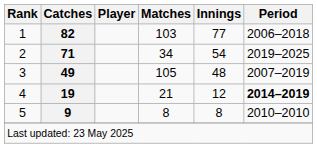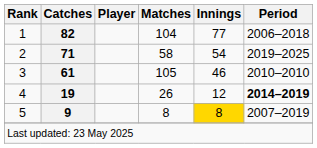 <table class="wikitable plainrowheaders sortable">
 <tr>
 <th scope=col>Rank</th>
 <th scope=col>Catches</th>
 <th scope=col>Player</th>
 <th scope=col>Matches</th>
 <th scope=col>Innings</th>
 <th scope=col>Period</th>
 </tr>
 <tr>
 <td align=center>1</td>
 <th scope=row style=text-align:center;>82</th>
 <td></td>
-<td align=center>103</td>
+<td align=center>104</td>
 <td align=center>77</td>
 <td>2006–2018</td>
 </tr>
 <tr>
 <td align="center">2</td>
 <th scope="row" style="text-align:center;">71</th>
 <td></td>
-<td align="center">34</td>
+<td align="center">58</td>
 <td align="center">54</td>
 <td>2019–2025</td>
 </tr>
 <tr>
 <td align="center">3</td>
-<th scope="row" style="text-align:center;">49</th>
+<th scope="row" style="text-align:center;">61</th>
 <td></td>
 <td align="center">105</td>
-<td align="center">48</td>
-<td>2007–2019</td>
+<td align="center">46</td>
+<td>2010–2010</td>
 </tr>
 <tr>
 <td align=center>4</td>
 <th scope=row style=text-align:center;>19</th>
 <td></td>
-<td align=center>21</td>
+<td align=center>26</td>
 <td align=center>12</td>
 <td><strong>2014–2019</strong></td>
 </tr>
 <tr>
 <td align=center>5</td>
 <th scope=row style=text-align:center;>9</th>
 <td></td>
 <td align=center>8</td>
-<td align=center>8</td>
-<td>2010–2010</td>
+<td align=center style="background: gold;">8</td>
+<td>2007–2019</td>
 </tr>
 <tr>
 </tr>
 <tr class=sortbottom>
 <td colspan=6><small>Last updated: 23 May 2025</small></td>
 </tr>
 </table>
